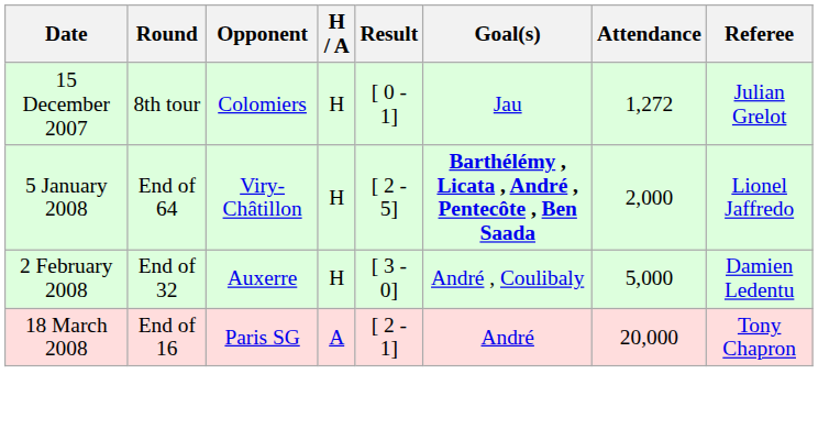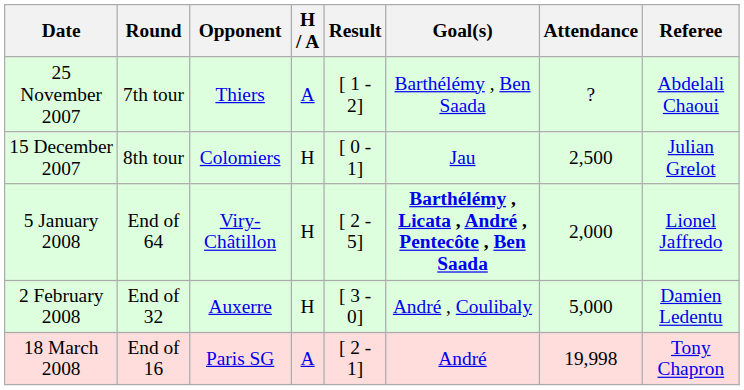 <table class="wikitable" style="text-align:center">
 <tr>
 <th class="sortable">Date</th>
 <th>Round</th>
 <th>Opponent</th>
 <th>H / A</th>
 <th>Result</th>
 <th>Goal(s)</th>
 <th>Attendance</th>
 <th>Referee</th>
 </tr>
 <tr style="background:#dfd;">
+<td>25 November 2007</td>
+<td>7th tour</td>
+<td><a href='#'>Thiers</a></td>
+<td><a href='#'>A</a></td>
+<td>[ 1 - 2]</td>
+<td><a href='#'>Barthélémy</a> , <a href='#'>Ben Saada</a> </td>
+<td>?</td>
+<td><a href='#'>Abdelali Chaoui</a></td>
+</tr>
+<tr style="background:#dfd;">
 <td>15 December 2007</td>
 <td>8th tour</td>
 <td><a href='#'>Colomiers</a></td>
 <td>H</td>
 <td>[ 0 - 1]</td>
 <td><a href='#'>Jau</a> </td>
-<td>1,272</td>
+<td>2,500</td>
 <td><a href='#'>Julian Grelot</a></td>
 </tr>
 <tr style="background:#dfd;">
 <td>5 January 2008</td>
 <td>End of 64</td>
 <td><a href='#'>Viry-Châtillon</a></td>
 <td>H</td>
 <td>[ 2 - 5]</td>
 <td><strong><a href='#'>Barthélémy</a> , <a href='#'>Licata</a> , <a href='#'>André</a> ,<br><a href='#'>Pentecôte</a> , <a href='#'>Ben Saada</a> </strong></td>
 <td>2,000</td>
 <td><a href='#'>Lionel Jaffredo</a></td>
 </tr>
 <tr style="background:#dfd;">
 <td>2 February 2008</td>
 <td>End of 32</td>
 <td><a href='#'>Auxerre</a></td>
 <td>H</td>
 <td>[ 3 - 0]</td>
 <td><a href='#'>André</a> , <a href='#'>Coulibaly</a> </td>
 <td>5,000</td>
 <td><a href='#'>Damien Ledentu</a></td>
 </tr>
 <tr style="background:#fdd;">
 <td>18 March 2008</td>
 <td>End of 16</td>
 <td><a href='#'>Paris SG</a></td>
 <td><a href='#'>A</a></td>
 <td>[ 2 - 1]</td>
 <td><a href='#'>André</a> </td>
-<td>20,000</td>
+<td>19,998</td>
 <td><a href='#'>Tony Chapron</a></td>
 </tr>
 </table>
